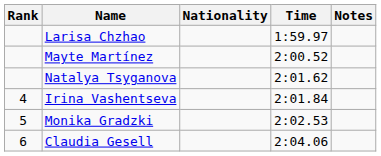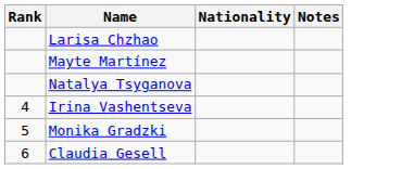 <table class="wikitable sortable" style="text-align:center">
 <tr>
 <th>Rank</th>
 <th>Name</th>
 <th>Nationality</th>
-<th>Time</th>
 <th>Notes</th>
 </tr>
 <tr>
 <td></td>
 <td align="left"><a href='#'>Larisa Chzhao</a></td>
 <td align=left></td>
-<td>1:59.97</td>
 <td></td>
 </tr>
 <tr>
 <td></td>
 <td align="left"><a href='#'>Mayte Martínez</a></td>
 <td align=left></td>
-<td>2:00.52</td>
 <td></td>
 </tr>
 <tr>
 <td></td>
 <td align="left"><a href='#'>Natalya Tsyganova</a></td>
 <td align=left></td>
-<td>2:01.62</td>
 <td></td>
 </tr>
 <tr>
 <td>4</td>
 <td align="left"><a href='#'>Irina Vashentseva</a></td>
 <td align=left></td>
-<td>2:01.84</td>
 <td></td>
 </tr>
 <tr>
 <td>5</td>
 <td align="left"><a href='#'>Monika Gradzki</a></td>
 <td align=left></td>
-<td>2:02.53</td>
 <td></td>
 </tr>
 <tr>
 <td>6</td>
 <td align="left"><a href='#'>Claudia Gesell</a></td>
 <td align=left></td>
-<td>2:04.06</td>
 <td></td>
 </tr>
 </table>
